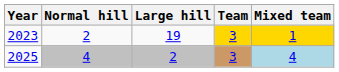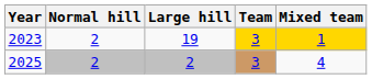 <table class="wikitable" "text-align:center;">
 <tr>
 <th>Year</th>
 <th>Normal hill</th>
 <th>Large hill</th>
 <th>Team</th>
 <th>Mixed team</th>
 </tr>
 <tr align=center>
 <td><a href='#'>2023</a></td>
 <td><a href='#'>2</a></td>
 <td><a href='#'>19</a></td>
 <td bgcolor=gold><a href='#'>3</a></td>
 <td bgcolor=gold><a href='#'>1</a></td>
 </tr>
 <tr align=center>
 <td><a href='#'>2025</a></td>
-<td bgcolor=silver><a href='#'>4</a></td>
+<td bgcolor=silver><a href='#'>2</a></td>
 <td bgcolor=silver><a href='#'>2</a></td>
 <td bgcolor=CC9966><a href='#'>3</a></td>
-<td style="background: lightblue;"><a href='#'>4</a></td>
+<td><a href='#'>4</a></td>
 </tr>
 </table>
